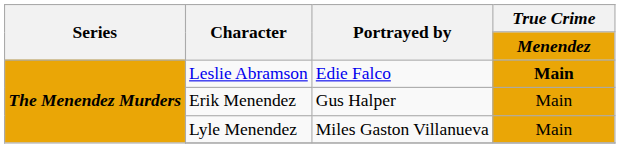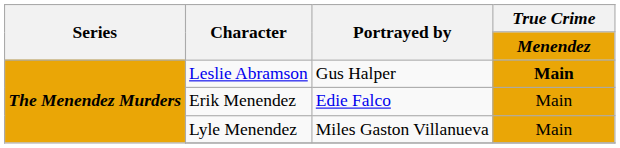 <table class="wikitable">
 <tr>
 <th rowspan="2">Series</th>
 <th rowspan="2">Character</th>
 <th rowspan="2">Portrayed by</th>
 <th colspan="1"><em>True Crime</em></th>
 </tr>
 <tr>
 <th style="background:#EAA606" width="20%"><em>Menendez</em></th>
 </tr>
 <tr>
 <td rowspan="13" style="background:#EAA606" align="center"><strong><em>The Menendez Murders</em></strong></td>
 <td><a href='#'>Leslie Abramson</a></td>
-<td><a href='#'>Edie Falco</a></td>
+<td>Gus Halper</td>
 <td style="background:#EAA606" align="center"><strong>Main</strong></td>
 </tr>
 <tr>
 <td>Erik Menendez</td>
-<td>Gus Halper</td>
+<td><a href='#'>Edie Falco</a></td>
 <td style="background:#EAA606" align="center">Main</td>
 </tr>
 <tr>
 <td>Lyle Menendez</td>
 <td>Miles Gaston Villanueva</td>
 <td style="background:#EAA606" align="center">Main</td>
 </tr>
 <tr>
 </tr>
 </table>
